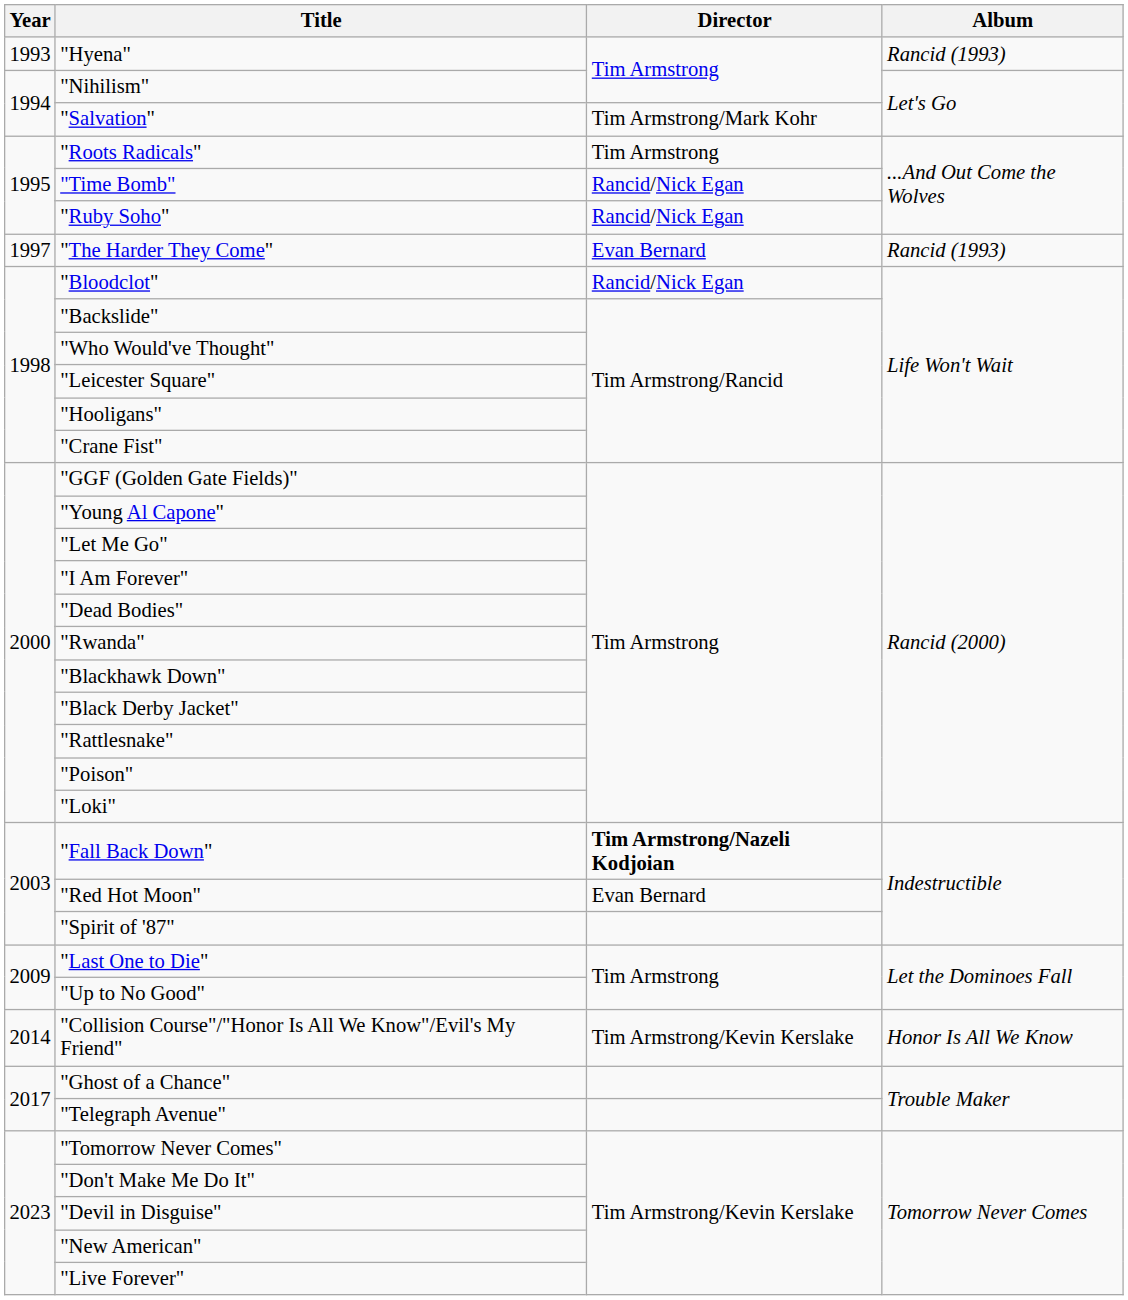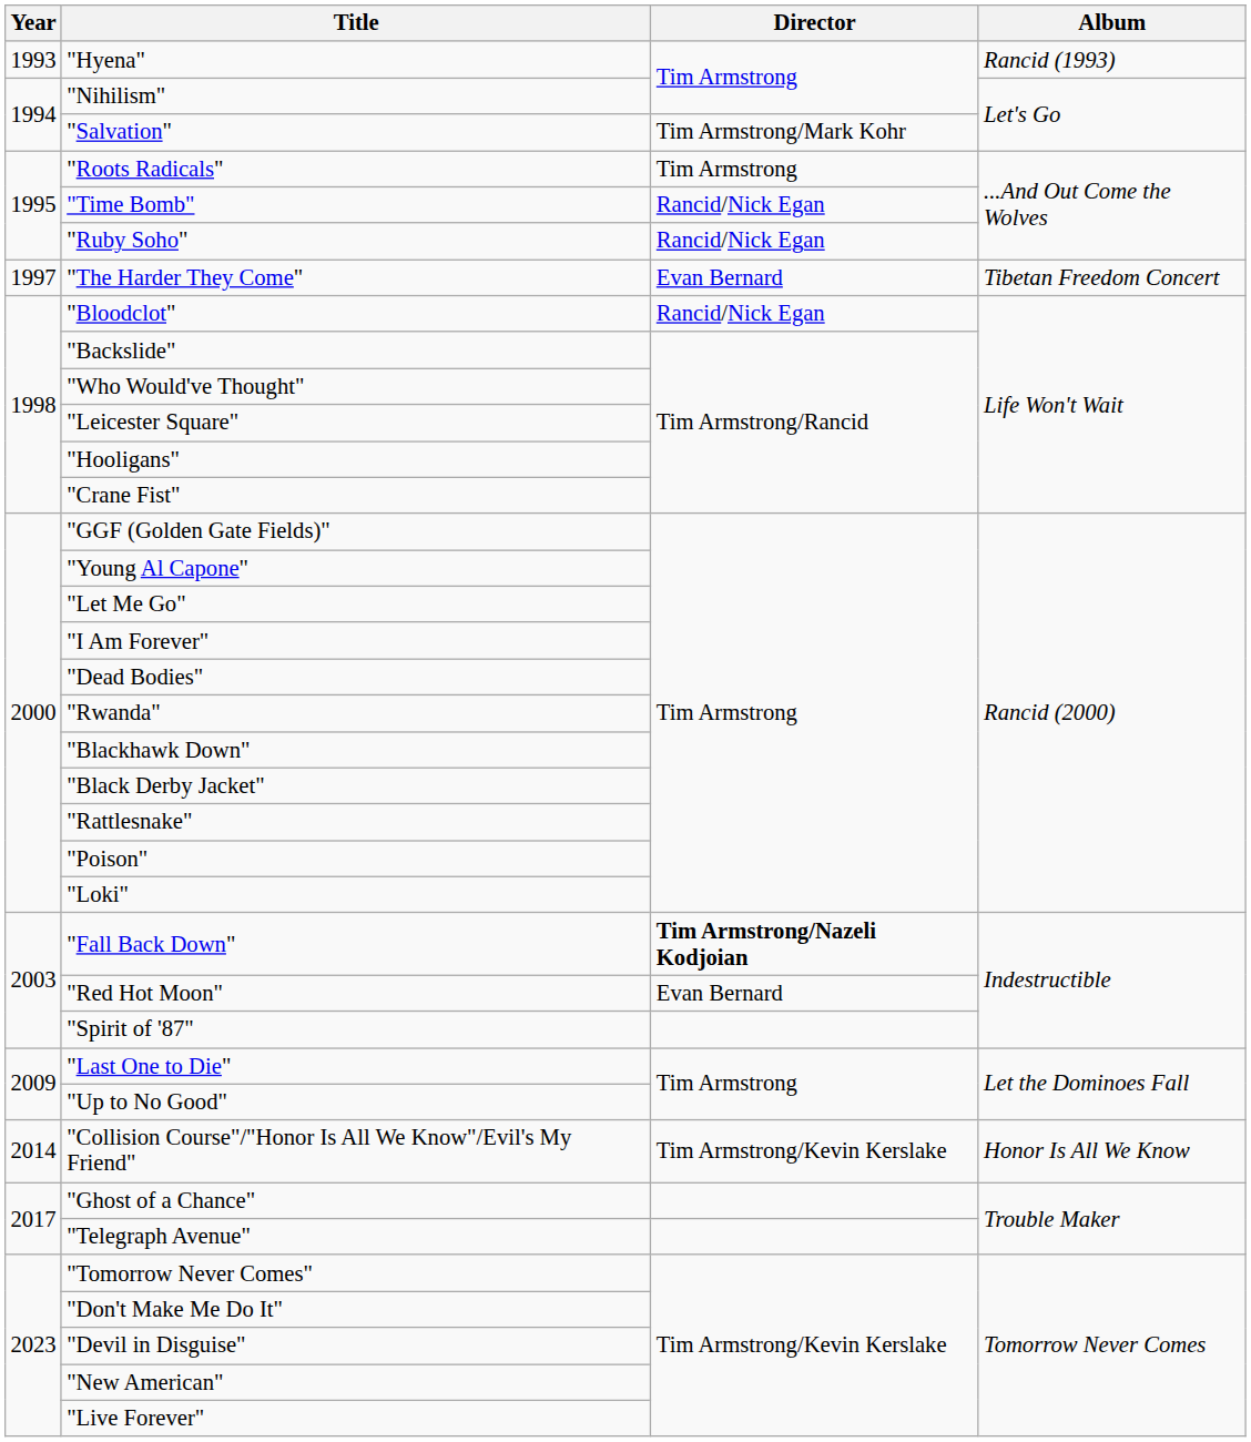 <table class="wikitable">
 <tr>
 <th>Year</th>
 <th>Title</th>
 <th>Director</th>
 <th>Album</th>
 </tr>
 <tr>
 <td>1993</td>
 <td>"Hyena"</td>
 <td rowspan=2><a href='#'>Tim Armstrong</a></td>
 <td><em>Rancid (1993)</em></td>
 </tr>
 <tr>
 <td rowspan=2>1994</td>
 <td>"Nihilism"</td>
 <td rowspan=2><em>Let's Go</em></td>
 </tr>
 <tr>
 <td>"<a href='#'>Salvation</a>"</td>
 <td>Tim Armstrong/Mark Kohr</td>
 </tr>
 <tr>
 <td rowspan=3>1995</td>
 <td>"<a href='#'>Roots Radicals</a>"</td>
 <td>Tim Armstrong</td>
 <td rowspan=3><em>...And Out Come the Wolves</em></td>
 </tr>
 <tr>
 <td><a href='#'>"Time Bomb"</a></td>
 <td><a href='#'>Rancid</a>/<a href='#'>Nick Egan</a></td>
 </tr>
 <tr>
 <td>"<a href='#'>Ruby Soho</a>"</td>
 <td><a href='#'>Rancid</a>/<a href='#'>Nick Egan</a></td>
 </tr>
 <tr>
 <td>1997</td>
 <td>"<a href='#'>The Harder They Come</a>"</td>
 <td><a href='#'>Evan Bernard</a></td>
-<td><em>Rancid (1993)</em></td>
+<td><em>Tibetan Freedom Concert</em></td>
 </tr>
 <tr>
 <td rowspan=6>1998</td>
 <td>"<a href='#'>Bloodclot</a>"</td>
 <td><a href='#'>Rancid</a>/<a href='#'>Nick Egan</a></td>
 <td rowspan=6><em>Life Won't Wait</em></td>
 </tr>
 <tr>
 <td>"Backslide"</td>
 <td rowspan=5>Tim Armstrong/Rancid</td>
 </tr>
 <tr>
 <td>"Who Would've Thought"</td>
 </tr>
 <tr>
 <td>"Leicester Square"</td>
 </tr>
 <tr>
 <td>"Hooligans"</td>
 </tr>
 <tr>
 <td>"Crane Fist"</td>
 </tr>
 <tr>
 <td rowspan=11>2000</td>
 <td>"GGF (Golden Gate Fields)"</td>
 <td rowspan=11>Tim Armstrong</td>
 <td rowspan=11><em>Rancid (2000)</em></td>
 </tr>
 <tr>
 <td>"Young <a href='#'>Al Capone</a>"</td>
 </tr>
 <tr>
 <td>"Let Me Go"</td>
 </tr>
 <tr>
 <td>"I Am Forever"</td>
 </tr>
 <tr>
 <td>"Dead Bodies"</td>
 </tr>
 <tr>
 <td>"Rwanda"</td>
 </tr>
 <tr>
 <td>"Blackhawk Down"</td>
 </tr>
 <tr>
 <td>"Black Derby Jacket"</td>
 </tr>
 <tr>
 <td>"Rattlesnake"</td>
 </tr>
 <tr>
 <td>"Poison"</td>
 </tr>
 <tr>
 <td>"Loki"</td>
 </tr>
 <tr>
 <td rowspan=3>2003</td>
 <td>"<a href='#'>Fall Back Down</a>"</td>
 <td><strong>Tim Armstrong/Nazeli Kodjoian</strong></td>
 <td rowspan=3><em>Indestructible</em></td>
 </tr>
 <tr>
 <td>"Red Hot Moon"</td>
 <td>Evan Bernard</td>
 </tr>
 <tr>
 <td>"Spirit of '87"</td>
 </tr>
 <tr>
 <td rowspan=2>2009</td>
 <td>"<a href='#'>Last One to Die</a>"</td>
 <td rowspan=2>Tim Armstrong</td>
 <td rowspan=2><em>Let the Dominoes Fall</em></td>
 </tr>
 <tr>
 <td>"Up to No Good"</td>
 </tr>
 <tr>
 <td rowspan=1>2014</td>
 <td>"Collision Course"/"Honor Is All We Know"/Evil's My Friend"</td>
 <td>Tim Armstrong/Kevin Kerslake</td>
 <td rowspan=1><em>Honor Is All We Know</em></td>
 </tr>
 <tr>
 <td rowspan=2>2017</td>
 <td>"Ghost of a Chance"</td>
 <td rowspan=1></td>
 <td rowspan=2><em>Trouble Maker</em></td>
 </tr>
 <tr>
 <td>"Telegraph Avenue"</td>
 <td rowspan=1></td>
 </tr>
 <tr>
 <td rowspan=5>2023</td>
 <td>"Tomorrow Never Comes"</td>
 <td rowspan=5>Tim Armstrong/Kevin Kerslake</td>
 <td rowspan=5><em>Tomorrow Never Comes</em></td>
 </tr>
 <tr>
 <td>"Don't Make Me Do It"</td>
 </tr>
 <tr>
 <td>"Devil in Disguise"</td>
 </tr>
 <tr>
 <td>"New American"</td>
 </tr>
 <tr>
 <td>"Live Forever"</td>
 </tr>
 </table>
